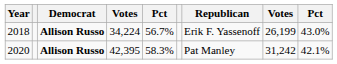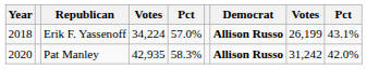 <table class="wikitable" style="margin:0.5em ; font-size:95%">
 <tr>
 <th>Year</th>
 <th></th>
-<th>Democrat</th>
+<th>Republican</th>
 <th>Votes</th>
 <th>Pct</th>
 <th></th>
-<th>Republican</th>
+<th>Democrat</th>
 <th>Votes</th>
 <th>Pct</th>
 </tr>
 <tr>
 <td>2018</td>
 <td></td>
+<td>Erik F. Yassenoff</td>
+<td>34,224</td>
+<td>57.0%</td>
+<td></td>
 <td><strong>Allison Russo</strong></td>
-<td>34,224</td>
-<td>56.7%</td>
-<td></td>
-<td>Erik F. Yassenoff</td>
 <td>26,199</td>
-<td>43.0%</td>
+<td>43.1%</td>
 </tr>
 <tr>
 <td>2020</td>
 <td></td>
-<td><strong>Allison Russo</strong></td>
-<td>42,395</td>
+<td>Pat Manley</td>
+<td>42,935</td>
 <td>58.3%</td>
 <td></td>
-<td>Pat Manley</td>
+<td><strong>Allison Russo</strong></td>
 <td>31,242</td>
-<td>42.1%</td>
+<td>42.0%</td>
 </tr>
 </table>
